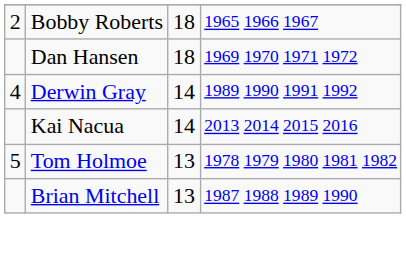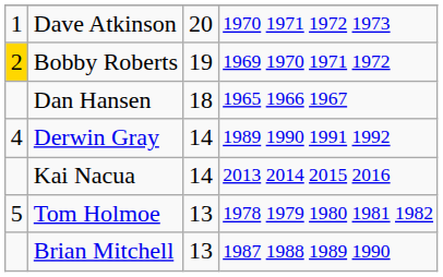 <table class="wikitable">
 <tr>
 </tr>
 <tr>
-<td>2</td>
+<td>1</td>
+<td>Dave Atkinson</td>
+<td>20</td>
+<td style="font-size:80%;"><a href='#'>1970</a> <a href='#'>1971</a> <a href='#'>1972</a> <a href='#'>1973</a></td>
+</tr>
+<tr>
+<td style="background: gold;">2</td>
 <td>Bobby Roberts</td>
-<td>18</td>
-<td style="font-size:80%;"><a href='#'>1965</a> <a href='#'>1966</a> <a href='#'>1967</a></td>
+<td>19</td>
+<td style="font-size:80%;"><a href='#'>1969</a> <a href='#'>1970</a> <a href='#'>1971</a> <a href='#'>1972</a></td>
 </tr>
 <tr>
 <td></td>
 <td>Dan Hansen</td>
 <td>18</td>
-<td style="font-size:80%;"><a href='#'>1969</a> <a href='#'>1970</a> <a href='#'>1971</a> <a href='#'>1972</a></td>
+<td style="font-size:80%;"><a href='#'>1965</a> <a href='#'>1966</a> <a href='#'>1967</a></td>
 </tr>
 <tr>
 <td>4</td>
 <td><a href='#'>Derwin Gray</a></td>
 <td>14</td>
 <td style="font-size:80%;"><a href='#'>1989</a> <a href='#'>1990</a> <a href='#'>1991</a> <a href='#'>1992</a></td>
 </tr>
 <tr>
 <td></td>
 <td>Kai Nacua</td>
 <td>14</td>
 <td style="font-size:80%;"><a href='#'>2013</a> <a href='#'>2014</a> <a href='#'>2015</a> <a href='#'>2016</a></td>
 </tr>
 <tr>
 <td>5</td>
 <td><a href='#'>Tom Holmoe</a></td>
 <td>13</td>
 <td style="font-size:80%;"><a href='#'>1978</a> <a href='#'>1979</a> <a href='#'>1980</a> <a href='#'>1981</a> <a href='#'>1982</a></td>
 </tr>
 <tr>
 <td></td>
 <td><a href='#'>Brian Mitchell</a></td>
 <td>13</td>
 <td style="font-size:80%;"><a href='#'>1987</a> <a href='#'>1988</a> <a href='#'>1989</a> <a href='#'>1990</a></td>
 </tr>
 </table>
